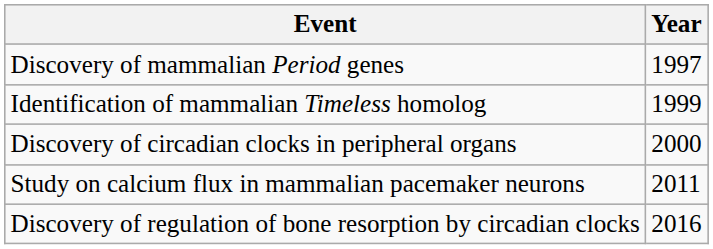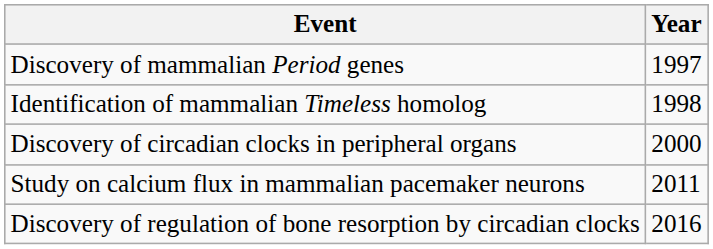 <table class="wikitable sortable">
 <tr>
 <th class = "unsortable">Event</th>
 <th>Year</th>
 </tr>
 <tr>
 <td>Discovery of mammalian <em>Period</em> genes</td>
 <td>1997</td>
 </tr>
 <tr>
 <td>Identification of mammalian <em>Timeless</em> homolog</td>
-<td>1999</td>
+<td>1998</td>
 </tr>
 <tr>
 <td>Discovery of circadian clocks in peripheral organs</td>
 <td>2000</td>
 </tr>
 <tr>
 <td>Study on calcium flux in mammalian pacemaker neurons</td>
 <td>2011</td>
 </tr>
 <tr>
 <td>Discovery of regulation of bone resorption by circadian clocks</td>
 <td>2016</td>
 </tr>
 </table>
